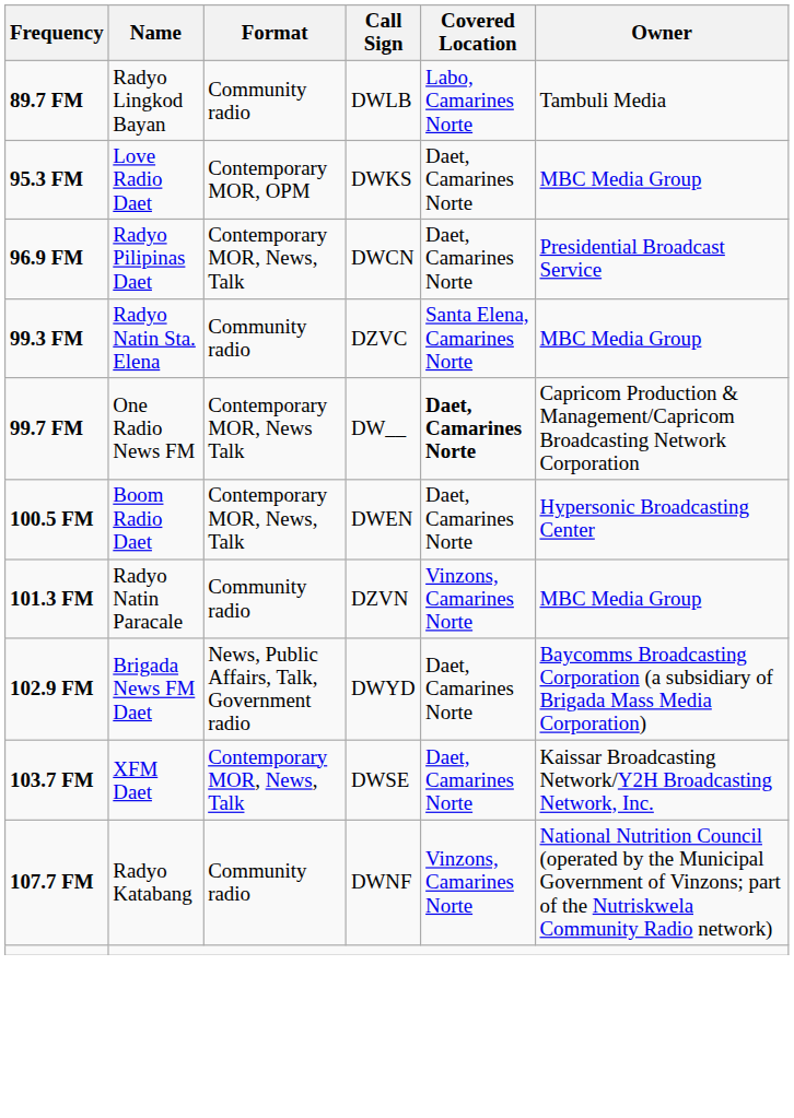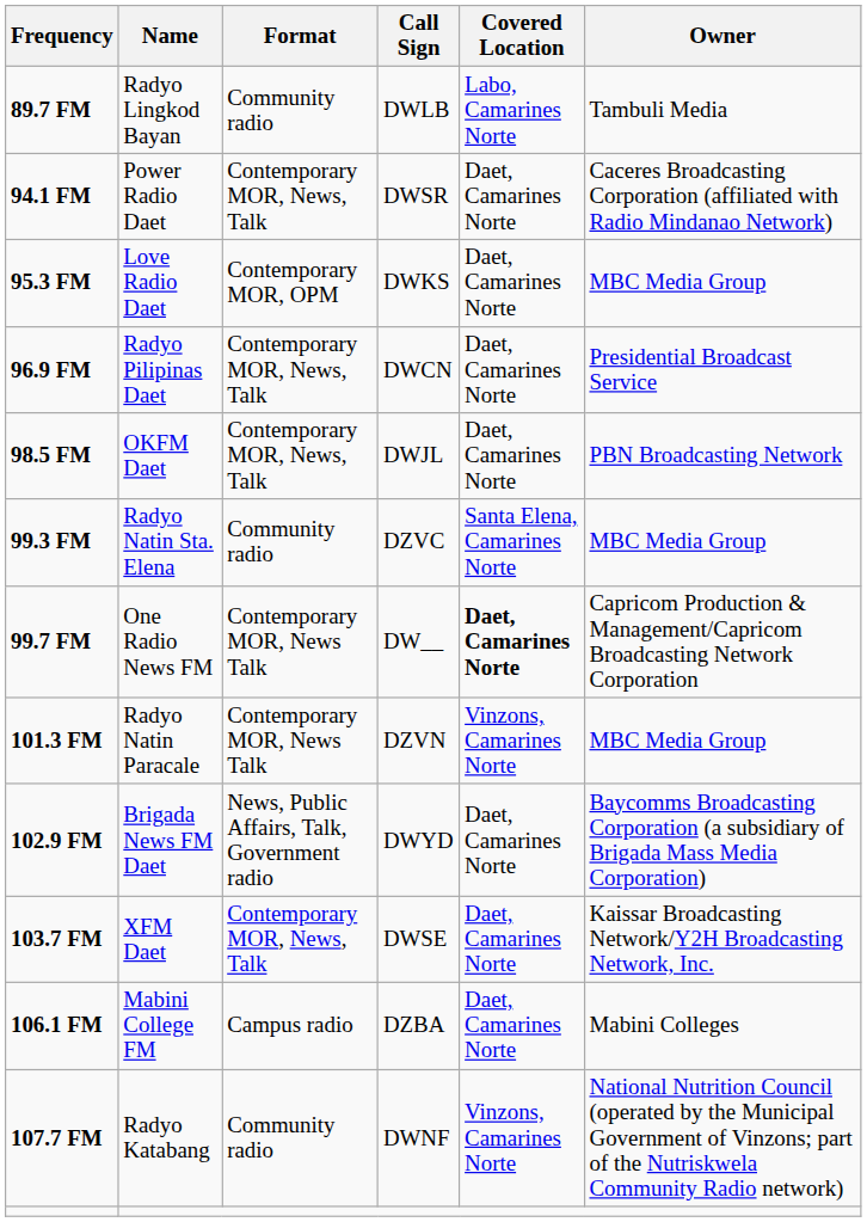 <table class="wikitable">
 <tr>
 <th>Frequency</th>
 <th>Name</th>
 <th>Format</th>
 <th>Call Sign</th>
 <th>Covered Location</th>
 <th>Owner</th>
 </tr>
 <tr>
 <td><strong>89.7 FM</strong></td>
 <td>Radyo Lingkod Bayan</td>
 <td>Community radio</td>
 <td>DWLB</td>
 <td><a href='#'>Labo, Camarines Norte</a></td>
 <td>Tambuli Media</td>
 </tr>
 <tr>
+<td><strong>94.1 FM</strong></td>
+<td>Power Radio Daet</td>
+<td>Contemporary MOR, News, Talk</td>
+<td>DWSR</td>
+<td>Daet, Camarines Norte</td>
+<td>Caceres Broadcasting Corporation (affiliated with <a href='#'>Radio Mindanao Network</a>)</td>
+</tr>
+<tr>
 <td><strong>95.3 FM</strong></td>
 <td><a href='#'>Love Radio Daet</a></td>
 <td>Contemporary MOR, OPM</td>
 <td>DWKS</td>
 <td>Daet, Camarines Norte</td>
 <td><a href='#'>MBC Media Group</a></td>
 </tr>
 <tr>
 <td><strong>96.9 FM</strong></td>
 <td><a href='#'>Radyo Pilipinas Daet</a></td>
 <td>Contemporary MOR, News, Talk</td>
 <td>DWCN</td>
 <td>Daet, Camarines Norte</td>
 <td><a href='#'>Presidential Broadcast Service</a></td>
+</tr>
+<tr>
+<td><strong>98.5 FM</strong></td>
+<td><a href='#'>OKFM Daet</a></td>
+<td>Contemporary MOR, News, Talk</td>
+<td>DWJL</td>
+<td>Daet, Camarines Norte</td>
+<td><a href='#'>PBN Broadcasting Network</a></td>
 </tr>
 <tr>
 <td><strong>99.3 FM</strong></td>
 <td><a href='#'>Radyo Natin Sta. Elena</a></td>
 <td>Community radio</td>
 <td>DZVC</td>
 <td><a href='#'>Santa Elena, Camarines Norte</a></td>
 <td><a href='#'>MBC Media Group</a></td>
 </tr>
 <tr>
 <td><strong>99.7 FM</strong></td>
 <td>One Radio News FM</td>
 <td>Contemporary MOR, News Talk</td>
 <td>DW__</td>
 <td><strong>Daet, Camarines Norte</strong></td>
 <td>Capricom Production & Management/Capricom Broadcasting Network Corporation</td>
 </tr>
 <tr>
-<td><strong>100.5 FM</strong></td>
-<td><a href='#'>Boom Radio Daet</a></td>
-<td>Contemporary MOR, News, Talk</td>
-<td>DWEN</td>
-<td>Daet, Camarines Norte</td>
-<td><a href='#'>Hypersonic Broadcasting Center</a></td>
-</tr>
-<tr>
 <td><strong>101.3 FM</strong></td>
 <td>Radyo Natin Paracale</td>
-<td>Community radio</td>
+<td>Contemporary MOR, News Talk</td>
 <td>DZVN</td>
 <td><a href='#'>Vinzons, Camarines Norte</a></td>
 <td><a href='#'>MBC Media Group</a></td>
 </tr>
 <tr>
 <td><strong>102.9 FM</strong></td>
 <td><a href='#'>Brigada News FM Daet</a></td>
 <td>News, Public Affairs, Talk, Government radio</td>
 <td>DWYD</td>
 <td>Daet, Camarines Norte</td>
 <td><a href='#'>Baycomms Broadcasting Corporation</a> (a subsidiary of <a href='#'>Brigada Mass Media Corporation</a>)</td>
 </tr>
 <tr>
 <td><strong>103.7 FM</strong></td>
 <td><a href='#'>XFM Daet</a></td>
 <td><a href='#'>Contemporary MOR</a>, <a href='#'>News</a>, <a href='#'>Talk</a></td>
 <td>DWSE</td>
 <td><a href='#'>Daet, Camarines Norte</a></td>
 <td>Kaissar Broadcasting Network/<a href='#'>Y2H Broadcasting Network, Inc.</a></td>
 </tr>
 <tr>
+<td><strong>106.1 FM</strong></td>
+<td><a href='#'>Mabini College FM</a></td>
+<td>Campus radio</td>
+<td>DZBA</td>
+<td><a href='#'>Daet, Camarines Norte</a></td>
+<td>Mabini Colleges</td>
+</tr>
+<tr>
 <td><strong>107.7 FM</strong></td>
 <td>Radyo Katabang</td>
 <td>Community radio</td>
 <td>DWNF</td>
 <td><a href='#'>Vinzons, Camarines Norte</a></td>
 <td><a href='#'>National Nutrition Council</a> (operated by the Municipal Government of Vinzons; part of the <a href='#'>Nutriskwela Community Radio</a> network)</td>
 </tr>
 <tr>
 <td></td>
 </tr>
 </table>
